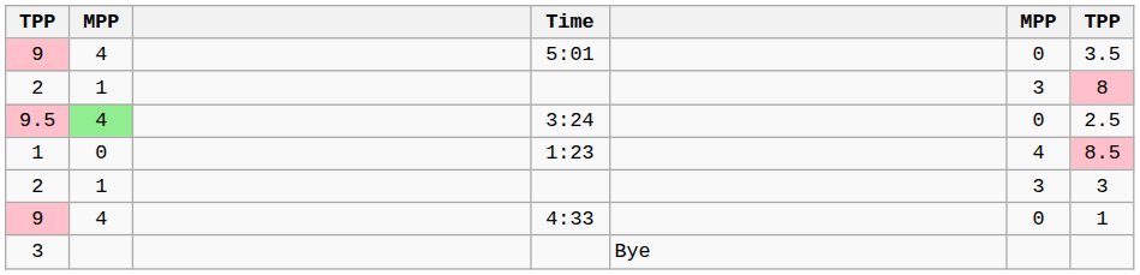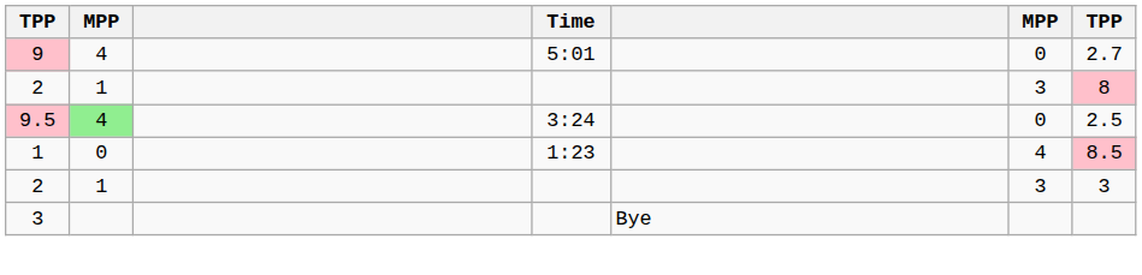 <table class="wikitable" style="text-align: center;" |>
 <tr>
 <th width="35">TPP</th>
 <th width="35">MPP</th>
 <th width="250"></th>
 <th width="45">Time</th>
 <th width="250"></th>
 <th width="35">MPP</th>
 <th width="35">TPP</th>
 </tr>
 <tr>
 <td bgcolor=pink>9</td>
 <td>4</td>
 <td style="text-align:left;"></td>
 <td>5:01</td>
 <td style="text-align:left;"><strong></strong></td>
 <td>0</td>
-<td>3.5</td>
+<td>2.7</td>
 </tr>
 <tr>
 <td>2</td>
 <td>1</td>
 <td style="text-align:left;"><strong></strong></td>
 <td></td>
 <td style="text-align:left;"></td>
 <td>3</td>
 <td bgcolor=pink>8</td>
 </tr>
 <tr>
 <td bgcolor=pink>9.5</td>
 <td style="background: lightgreen;">4</td>
 <td style="text-align:left;"></td>
 <td>3:24</td>
 <td style="text-align:left;"><strong></strong></td>
 <td>0</td>
 <td>2.5</td>
 </tr>
 <tr>
 <td>1</td>
 <td>0</td>
 <td style="text-align:left;"><strong></strong></td>
 <td>1:23</td>
 <td style="text-align:left;"></td>
 <td>4</td>
 <td bgcolor=pink>8.5</td>
 </tr>
 <tr>
 <td>2</td>
 <td>1</td>
 <td style="text-align:left;"><strong></strong></td>
 <td></td>
 <td style="text-align:left;"></td>
 <td>3</td>
 <td>3</td>
 </tr>
 <tr>
-<td bgcolor=pink>9</td>
-<td>4</td>
-<td style="text-align:left;"></td>
-<td>4:33</td>
-<td style="text-align:left;"><strong></strong></td>
-<td>0</td>
-<td>1</td>
-</tr>
-<tr>
 <td>3</td>
 <td></td>
 <td style="text-align:left;"><strong></strong></td>
 <td></td>
 <td style="text-align:left;">Bye</td>
 <td></td>
 <td></td>
 </tr>
 </table>
